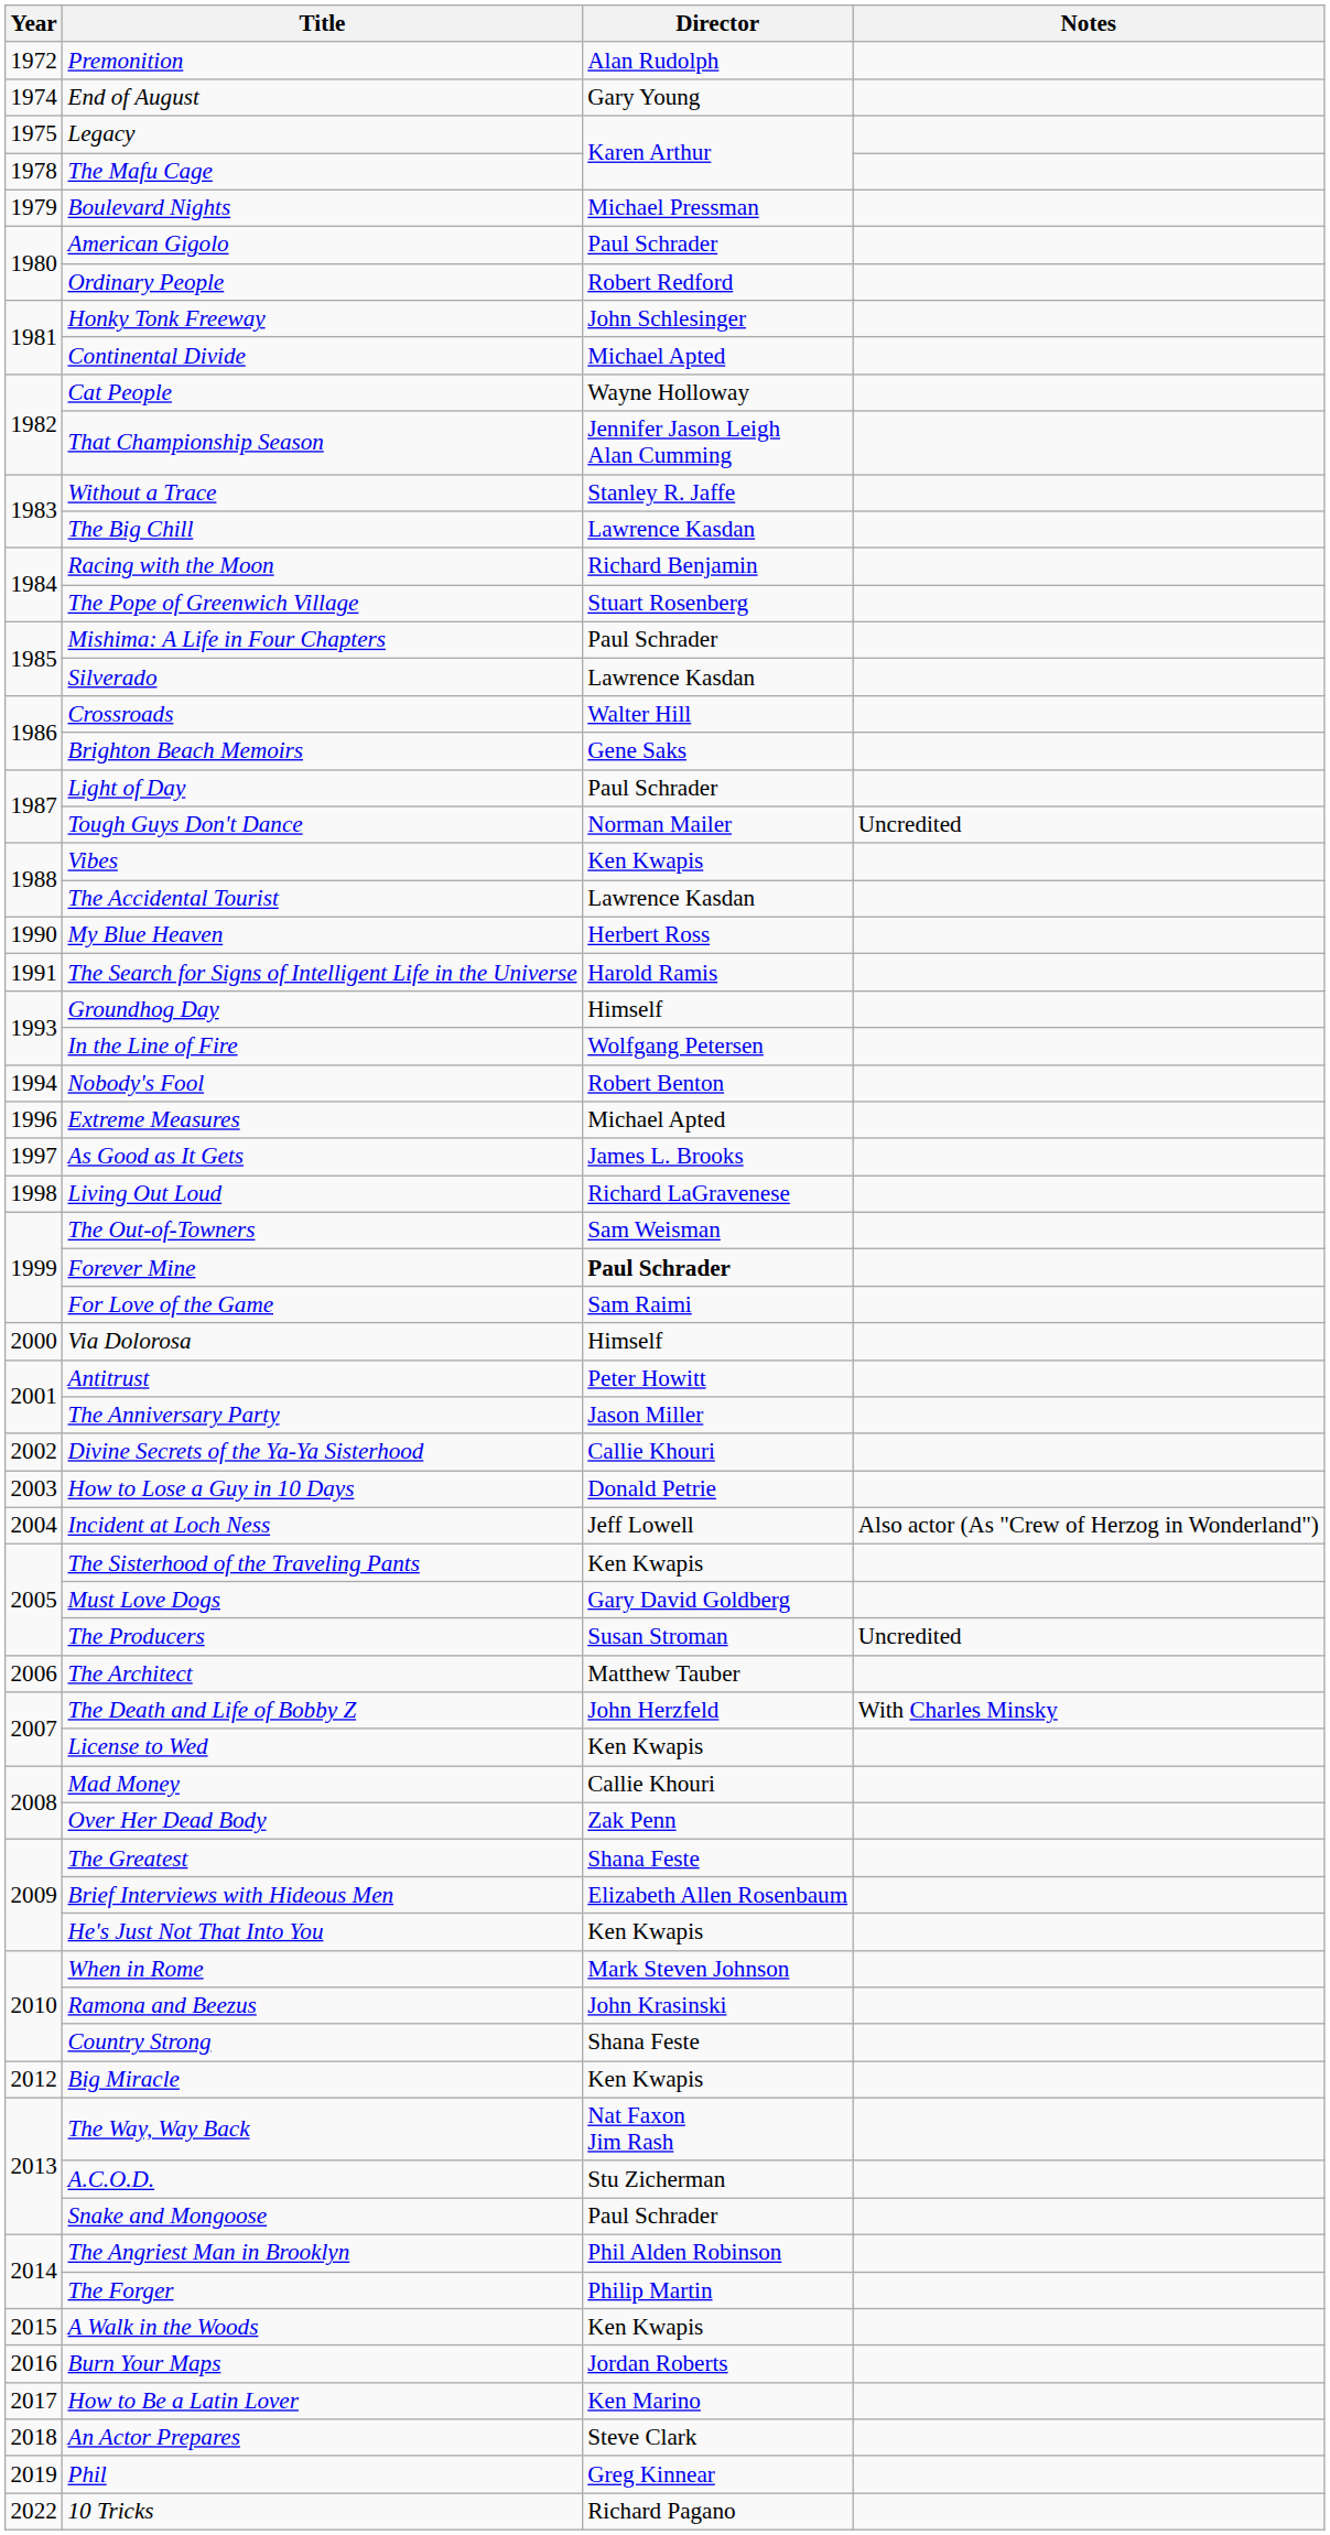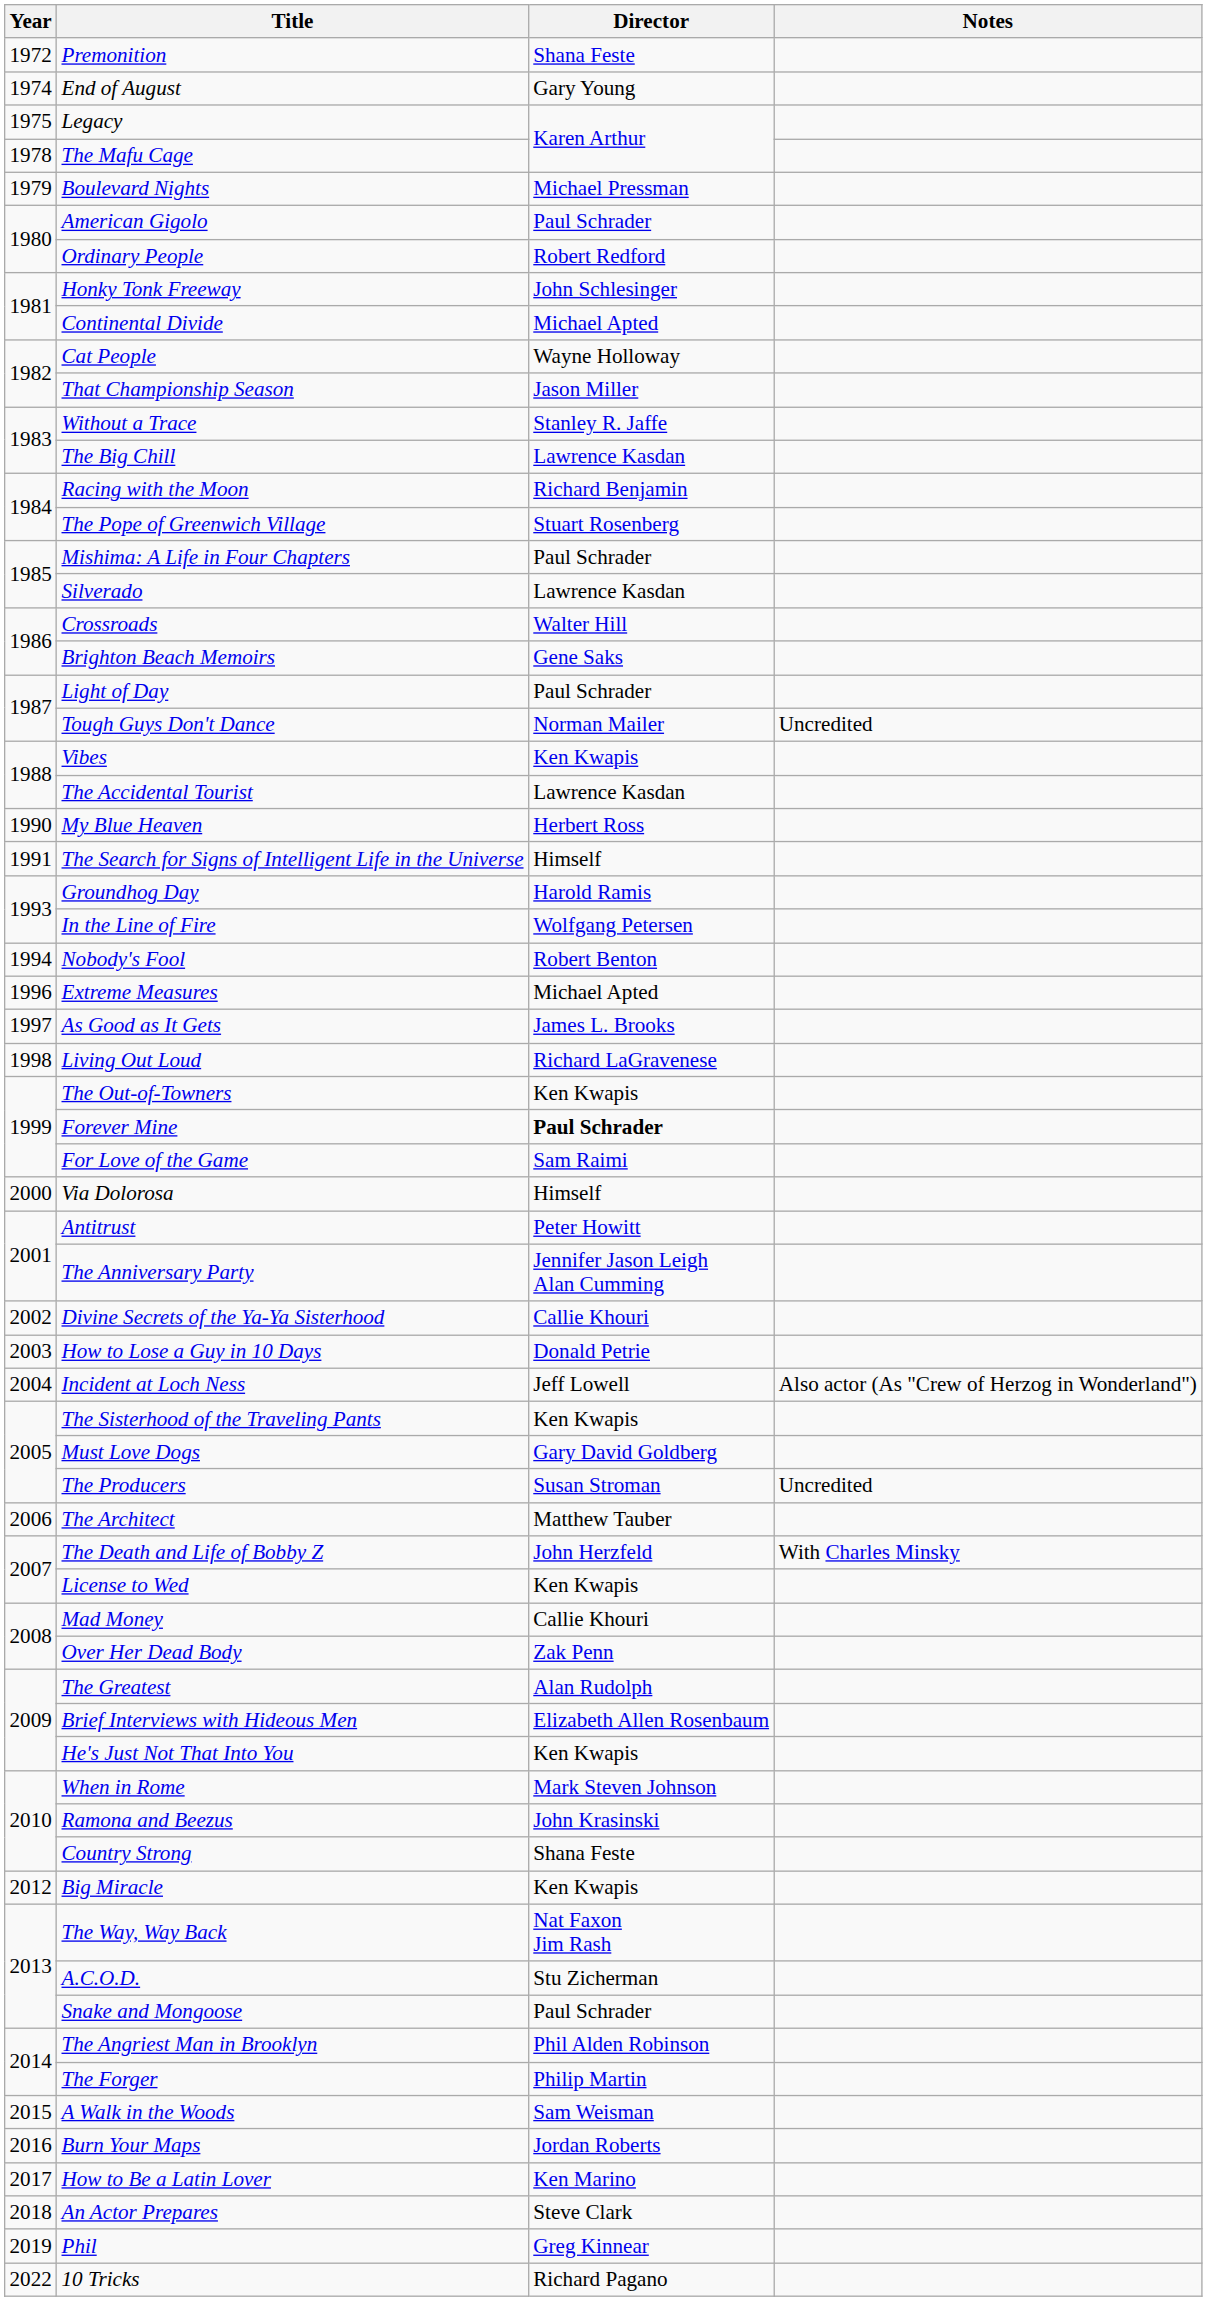 <table class="wikitable">
 <tr>
 <th>Year</th>
 <th>Title</th>
 <th>Director</th>
 <th>Notes</th>
 </tr>
 <tr>
 <td>1972</td>
 <td><em><a href='#'>Premonition</a></em></td>
-<td><a href='#'>Alan Rudolph</a></td>
+<td><a href='#'>Shana Feste</a></td>
 <td></td>
 </tr>
 <tr>
 <td>1974</td>
 <td><em>End of August</em></td>
 <td>Gary Young</td>
 <td></td>
 </tr>
 <tr>
 <td>1975</td>
 <td><em>Legacy</em></td>
 <td rowspan=2><a href='#'>Karen Arthur</a></td>
 <td></td>
 </tr>
 <tr>
 <td>1978</td>
 <td><em><a href='#'>The Mafu Cage</a></em></td>
 <td></td>
 </tr>
 <tr>
 <td>1979</td>
 <td><em><a href='#'>Boulevard Nights</a></em></td>
 <td><a href='#'>Michael Pressman</a></td>
 <td></td>
 </tr>
 <tr>
 <td rowspan="2">1980</td>
 <td><em><a href='#'>American Gigolo</a></em></td>
 <td><a href='#'>Paul Schrader</a></td>
 <td></td>
 </tr>
 <tr>
 <td><em><a href='#'>Ordinary People</a></em></td>
 <td><a href='#'>Robert Redford</a></td>
 <td></td>
 </tr>
 <tr>
 <td rowspan="2">1981</td>
 <td><em><a href='#'>Honky Tonk Freeway</a></em></td>
 <td><a href='#'>John Schlesinger</a></td>
 <td></td>
 </tr>
 <tr>
 <td><em><a href='#'>Continental Divide</a></em></td>
 <td><a href='#'>Michael Apted</a></td>
 <td></td>
 </tr>
 <tr>
 <td rowspan="2">1982</td>
 <td><em><a href='#'>Cat People</a></em></td>
 <td>Wayne Holloway</td>
 <td></td>
 </tr>
 <tr>
 <td><em><a href='#'>That Championship Season</a></em></td>
-<td><a href='#'>Jennifer Jason Leigh</a><br><a href='#'>Alan Cumming</a></td>
+<td><a href='#'>Jason Miller</a></td>
 <td></td>
 </tr>
 <tr>
 <td rowspan="2">1983</td>
 <td><em><a href='#'>Without a Trace</a></em></td>
 <td><a href='#'>Stanley R. Jaffe</a></td>
 <td></td>
 </tr>
 <tr>
 <td><em><a href='#'>The Big Chill</a></em></td>
 <td><a href='#'>Lawrence Kasdan</a></td>
 <td></td>
 </tr>
 <tr>
 <td rowspan="2">1984</td>
 <td><em><a href='#'>Racing with the Moon</a></em></td>
 <td><a href='#'>Richard Benjamin</a></td>
 <td></td>
 </tr>
 <tr>
 <td><em><a href='#'>The Pope of Greenwich Village</a></em></td>
 <td><a href='#'>Stuart Rosenberg</a></td>
 <td></td>
 </tr>
 <tr>
 <td rowspan="2">1985</td>
 <td><em><a href='#'>Mishima: A Life in Four Chapters</a></em></td>
 <td>Paul Schrader</td>
 <td></td>
 </tr>
 <tr>
 <td><em><a href='#'>Silverado</a></em></td>
 <td>Lawrence Kasdan</td>
 <td></td>
 </tr>
 <tr>
 <td rowspan="2">1986</td>
 <td><em><a href='#'>Crossroads</a></em></td>
 <td><a href='#'>Walter Hill</a></td>
 <td></td>
 </tr>
 <tr>
 <td><em><a href='#'>Brighton Beach Memoirs</a></em></td>
 <td><a href='#'>Gene Saks</a></td>
 <td></td>
 </tr>
 <tr>
 <td rowspan="2">1987</td>
 <td><em><a href='#'>Light of Day</a></em></td>
 <td>Paul Schrader</td>
 <td></td>
 </tr>
 <tr>
 <td><em><a href='#'>Tough Guys Don't Dance</a></em></td>
 <td><a href='#'>Norman Mailer</a></td>
 <td>Uncredited</td>
 </tr>
 <tr>
 <td rowspan="2">1988</td>
 <td><em><a href='#'>Vibes</a></em></td>
 <td><a href='#'>Ken Kwapis</a></td>
 <td></td>
 </tr>
 <tr>
 <td><em><a href='#'>The Accidental Tourist</a></em></td>
 <td>Lawrence Kasdan</td>
 <td></td>
 </tr>
 <tr>
 <td>1990</td>
 <td><em><a href='#'>My Blue Heaven</a></em></td>
 <td><a href='#'>Herbert Ross</a></td>
 <td></td>
 </tr>
 <tr>
 <td>1991</td>
 <td><em><a href='#'>The Search for Signs of Intelligent Life in the Universe</a></em></td>
-<td><a href='#'>Harold Ramis</a></td>
+<td>Himself</td>
 <td></td>
 </tr>
 <tr>
 <td rowspan="2">1993</td>
 <td><em><a href='#'>Groundhog Day</a></em></td>
-<td>Himself</td>
+<td><a href='#'>Harold Ramis</a></td>
 <td></td>
 </tr>
 <tr>
 <td><em><a href='#'>In the Line of Fire</a></em></td>
 <td><a href='#'>Wolfgang Petersen</a></td>
 <td></td>
 </tr>
 <tr>
 <td>1994</td>
 <td><em><a href='#'>Nobody's Fool</a></em></td>
 <td><a href='#'>Robert Benton</a></td>
 <td></td>
 </tr>
 <tr>
 <td>1996</td>
 <td><em><a href='#'>Extreme Measures</a></em></td>
 <td>Michael Apted</td>
 <td></td>
 </tr>
 <tr>
 <td>1997</td>
 <td><em><a href='#'>As Good as It Gets</a></em></td>
 <td><a href='#'>James L. Brooks</a></td>
 <td></td>
 </tr>
 <tr>
 <td>1998</td>
 <td><em><a href='#'>Living Out Loud</a></em></td>
 <td><a href='#'>Richard LaGravenese</a></td>
 <td></td>
 </tr>
 <tr>
 <td rowspan="3">1999</td>
 <td><em><a href='#'>The Out-of-Towners</a></em></td>
-<td><a href='#'>Sam Weisman</a></td>
+<td>Ken Kwapis</td>
 <td></td>
 </tr>
 <tr>
 <td><em><a href='#'>Forever Mine</a></em></td>
 <td><strong>Paul Schrader</strong></td>
 <td></td>
 </tr>
 <tr>
 <td><em><a href='#'>For Love of the Game</a></em></td>
 <td><a href='#'>Sam Raimi</a></td>
 <td></td>
 </tr>
 <tr>
 <td>2000</td>
 <td><em>Via Dolorosa</em></td>
 <td>Himself</td>
 <td></td>
 </tr>
 <tr>
 <td rowspan="2">2001</td>
 <td><em><a href='#'>Antitrust</a></em></td>
 <td><a href='#'>Peter Howitt</a></td>
 <td></td>
 </tr>
 <tr>
 <td><em><a href='#'>The Anniversary Party</a></em></td>
-<td><a href='#'>Jason Miller</a></td>
+<td><a href='#'>Jennifer Jason Leigh</a><br><a href='#'>Alan Cumming</a></td>
 <td></td>
 </tr>
 <tr>
 <td>2002</td>
 <td><em><a href='#'>Divine Secrets of the Ya-Ya Sisterhood</a></em></td>
 <td><a href='#'>Callie Khouri</a></td>
 <td></td>
 </tr>
 <tr>
 <td>2003</td>
 <td><em><a href='#'>How to Lose a Guy in 10 Days</a></em></td>
 <td><a href='#'>Donald Petrie</a></td>
 <td></td>
 </tr>
 <tr>
 <td>2004</td>
 <td><em><a href='#'>Incident at Loch Ness</a></em></td>
 <td>Jeff Lowell</td>
 <td>Also actor (As "Crew of Herzog in Wonderland")</td>
 </tr>
 <tr>
 <td rowspan="3">2005</td>
 <td><em><a href='#'>The Sisterhood of the Traveling Pants</a></em></td>
 <td>Ken Kwapis</td>
 <td></td>
 </tr>
 <tr>
 <td><em><a href='#'>Must Love Dogs</a></em></td>
 <td><a href='#'>Gary David Goldberg</a></td>
 <td></td>
 </tr>
 <tr>
 <td><em><a href='#'>The Producers</a></em></td>
 <td><a href='#'>Susan Stroman</a></td>
 <td>Uncredited</td>
 </tr>
 <tr>
 <td>2006</td>
 <td><em><a href='#'>The Architect</a></em></td>
 <td>Matthew Tauber</td>
 <td></td>
 </tr>
 <tr>
 <td rowspan="2">2007</td>
 <td><em><a href='#'>The Death and Life of Bobby Z</a></em></td>
 <td><a href='#'>John Herzfeld</a></td>
 <td>With <a href='#'>Charles Minsky</a></td>
 </tr>
 <tr>
 <td><em><a href='#'>License to Wed</a></em></td>
 <td>Ken Kwapis</td>
 <td></td>
 </tr>
 <tr>
 <td rowspan="2">2008</td>
 <td><em><a href='#'>Mad Money</a></em></td>
 <td>Callie Khouri</td>
 <td></td>
 </tr>
 <tr>
 <td><em><a href='#'>Over Her Dead Body</a></em></td>
 <td><a href='#'>Zak Penn</a></td>
 <td></td>
 </tr>
 <tr>
 <td rowspan="3">2009</td>
 <td><em><a href='#'>The Greatest</a></em></td>
-<td><a href='#'>Shana Feste</a></td>
+<td><a href='#'>Alan Rudolph</a></td>
 <td></td>
 </tr>
 <tr>
 <td><em><a href='#'>Brief Interviews with Hideous Men</a></em></td>
 <td><a href='#'>Elizabeth Allen Rosenbaum</a></td>
 <td></td>
 </tr>
 <tr>
 <td><em><a href='#'>He's Just Not That Into You</a></em></td>
 <td>Ken Kwapis</td>
 <td></td>
 </tr>
 <tr>
 <td rowspan="3">2010</td>
 <td><em><a href='#'>When in Rome</a></em></td>
 <td><a href='#'>Mark Steven Johnson</a></td>
 <td></td>
 </tr>
 <tr>
 <td><em><a href='#'>Ramona and Beezus</a></em></td>
 <td><a href='#'>John Krasinski</a></td>
 <td></td>
 </tr>
 <tr>
 <td><em><a href='#'>Country Strong</a></em></td>
 <td>Shana Feste</td>
 <td></td>
 </tr>
 <tr>
 <td>2012</td>
 <td><em><a href='#'>Big Miracle</a></em></td>
 <td>Ken Kwapis</td>
 <td></td>
 </tr>
 <tr>
 <td rowspan="3">2013</td>
 <td><em><a href='#'>The Way, Way Back</a></em></td>
 <td><a href='#'>Nat Faxon</a><br><a href='#'>Jim Rash</a></td>
 <td></td>
 </tr>
 <tr>
 <td><em><a href='#'>A.C.O.D.</a></em></td>
 <td>Stu Zicherman</td>
 <td></td>
 </tr>
 <tr>
 <td><em><a href='#'>Snake and Mongoose</a></em></td>
 <td>Paul Schrader</td>
 <td></td>
 </tr>
 <tr>
 <td rowspan="2">2014</td>
 <td><em><a href='#'>The Angriest Man in Brooklyn</a></em></td>
 <td><a href='#'>Phil Alden Robinson</a></td>
 <td></td>
 </tr>
 <tr>
 <td><em><a href='#'>The Forger</a></em></td>
 <td><a href='#'>Philip Martin</a></td>
 <td></td>
 </tr>
 <tr>
 <td>2015</td>
 <td><em><a href='#'>A Walk in the Woods</a></em></td>
-<td>Ken Kwapis</td>
+<td><a href='#'>Sam Weisman</a></td>
 <td></td>
 </tr>
 <tr>
 <td>2016</td>
 <td><em><a href='#'>Burn Your Maps</a></em></td>
 <td><a href='#'>Jordan Roberts</a></td>
 <td></td>
 </tr>
 <tr>
 <td>2017</td>
 <td><em><a href='#'>How to Be a Latin Lover</a></em></td>
 <td><a href='#'>Ken Marino</a></td>
 <td></td>
 </tr>
 <tr>
 <td>2018</td>
 <td><em><a href='#'>An Actor Prepares</a></em></td>
 <td>Steve Clark</td>
 <td></td>
 </tr>
 <tr>
 <td>2019</td>
 <td><em><a href='#'>Phil</a></em></td>
 <td><a href='#'>Greg Kinnear</a></td>
 <td></td>
 </tr>
 <tr>
 <td>2022</td>
 <td><em>10 Tricks</em></td>
 <td>Richard Pagano</td>
 <td></td>
 </tr>
 </table>
